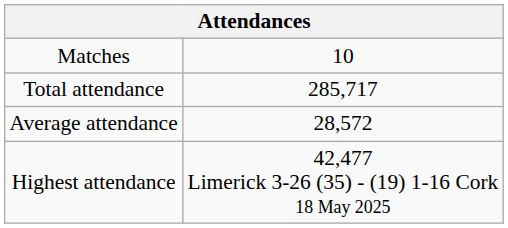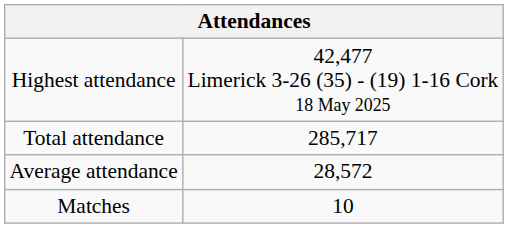 <table class=wikitable>
 <tr>
 <th colspan=2>Attendances</th>
 </tr>
 <tr>
-<td align=center>Matches</td>
-<td align=center>10</td>
+<td align=center>Highest attendance</td>
+<td align=center>42,477 <br> Limerick 3-26 (35) - (19) 1-16 Cork<br> <small>18 May 2025</small></td>
 </tr>
 <tr>
 <td align=center>Total attendance</td>
 <td align=center>285,717</td>
 </tr>
 <tr>
 <td align=center>Average attendance</td>
 <td align=center>28,572</td>
 </tr>
 <tr>
-<td align=center>Highest attendance</td>
-<td align=center>42,477 <br> Limerick 3-26 (35) - (19) 1-16 Cork<br> <small>18 May 2025</small></td>
+<td align=center>Matches</td>
+<td align=center>10</td>
 </tr>
 </table>
